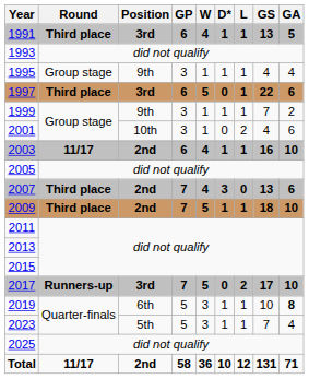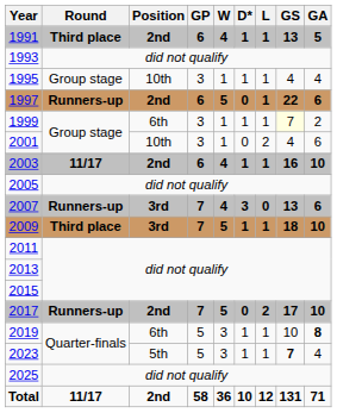 <table class="wikitable" style="text-align: center;">
 <tr>
 <th>Year</th>
 <th>Round</th>
 <th>Position</th>
 <th>GP</th>
 <th>W</th>
 <th>D*</th>
 <th>L</th>
 <th>GS</th>
 <th>GA</th>
 </tr>
 <tr style="background:silver;">
 <td> <a href='#'>1991</a></td>
 <td><strong>Third place</strong></td>
-<td><strong>3rd</strong></td>
+<td><strong>2nd</strong></td>
 <td><strong>6</strong></td>
 <td><strong>4</strong></td>
 <td><strong>1</strong></td>
 <td><strong>1</strong></td>
 <td><strong>13</strong></td>
 <td><strong>5</strong></td>
 </tr>
 <tr>
 <td> <a href='#'>1993</a></td>
 <td colspan=8><em>did not qualify</em></td>
 </tr>
 <tr>
 <td> <a href='#'>1995</a></td>
 <td>Group stage</td>
-<td>9th</td>
+<td>10th</td>
 <td>3</td>
 <td>1</td>
 <td>1</td>
 <td>1</td>
 <td>4</td>
 <td>4</td>
 </tr>
 <tr style="background:#c96;">
 <td> <a href='#'>1997</a></td>
-<td><strong>Third place</strong></td>
-<td><strong>3rd</strong></td>
+<td><strong>Runners-up</strong></td>
+<td><strong>2nd</strong></td>
 <td><strong>6</strong></td>
 <td><strong>5</strong></td>
 <td><strong>0</strong></td>
 <td><strong>1</strong></td>
 <td><strong>22</strong></td>
 <td><strong>6</strong></td>
 </tr>
 <tr>
 <td> <a href='#'>1999</a></td>
 <td rowspan=2>Group stage</td>
-<td>9th</td>
+<td>6th</td>
 <td>3</td>
 <td>1</td>
 <td>1</td>
 <td>1</td>
-<td>7</td>
+<td style="background: lightyellow;">7</td>
 <td>2</td>
 </tr>
 <tr>
 <td> <a href='#'>2001</a></td>
 <td>10th</td>
 <td>3</td>
 <td>1</td>
 <td>0</td>
 <td>2</td>
 <td>4</td>
 <td>6</td>
 </tr>
 <tr style="background:silver;">
 <td> <a href='#'>2003</a></td>
 <td><strong>11/17</strong></td>
 <td><strong>2nd</strong></td>
 <td><strong>6</strong></td>
 <td><strong>4</strong></td>
 <td><strong>1</strong></td>
 <td><strong>1</strong></td>
 <td><strong>16</strong></td>
 <td><strong>10</strong></td>
 </tr>
 <tr>
 <td> <a href='#'>2005</a></td>
 <td colspan=8><em>did not qualify</em></td>
 </tr>
 <tr style="background:silver;">
 <td> <a href='#'>2007</a></td>
-<td><strong>Third place</strong></td>
-<td><strong>2nd</strong></td>
+<td><strong>Runners-up</strong></td>
+<td><strong>3rd</strong></td>
 <td><strong>7</strong></td>
 <td><strong>4</strong></td>
 <td><strong>3</strong></td>
 <td><strong>0</strong></td>
 <td><strong>13</strong></td>
 <td><strong>6</strong></td>
 </tr>
 <tr style="background:#c96;">
 <td> <a href='#'>2009</a></td>
 <td><strong>Third place</strong></td>
-<td><strong>2nd</strong></td>
+<td><strong>3rd</strong></td>
 <td><strong>7</strong></td>
 <td><strong>5</strong></td>
 <td><strong>1</strong></td>
 <td><strong>1</strong></td>
 <td><strong>18</strong></td>
 <td><strong>10</strong></td>
 </tr>
 <tr>
 <td> <a href='#'>2011</a></td>
 <td colspan=8 rowspan="3"><em>did not qualify</em></td>
 </tr>
 <tr>
 <td> <a href='#'>2013</a></td>
 </tr>
 <tr>
 <td> <a href='#'>2015</a></td>
 </tr>
 <tr style="background:silver;">
 <td> <a href='#'>2017</a></td>
 <td><strong>Runners-up</strong></td>
-<td><strong>3rd</strong></td>
+<td><strong>2nd</strong></td>
 <td><strong>7</strong></td>
 <td><strong>5</strong></td>
 <td><strong>0</strong></td>
 <td><strong>2</strong></td>
 <td><strong>17</strong></td>
 <td><strong>10</strong></td>
 </tr>
 <tr>
 <td> <a href='#'>2019</a></td>
 <td rowspan=2>Quarter-finals</td>
 <td>6th</td>
 <td>5</td>
 <td>3</td>
 <td>1</td>
 <td>1</td>
 <td>10</td>
 <td><strong>8</strong></td>
 </tr>
 <tr>
 <td> <a href='#'>2023</a></td>
 <td>5th</td>
 <td>5</td>
 <td>3</td>
 <td>1</td>
 <td>1</td>
-<td>7</td>
+<td><strong>7</strong></td>
 <td>4</td>
 </tr>
 <tr>
 <td> <a href='#'>2025</a></td>
 <td colspan=8><em>did not qualify</em></td>
 </tr>
 <tr>
 <td><strong>Total</strong></td>
 <td><strong>11/17</strong></td>
 <td><strong>2nd</strong></td>
 <td><strong>58</strong></td>
 <td><strong>36</strong></td>
 <td><strong>10</strong></td>
 <td><strong>12</strong></td>
 <td><strong>131</strong></td>
 <td><strong>71</strong></td>
 </tr>
 </table>
